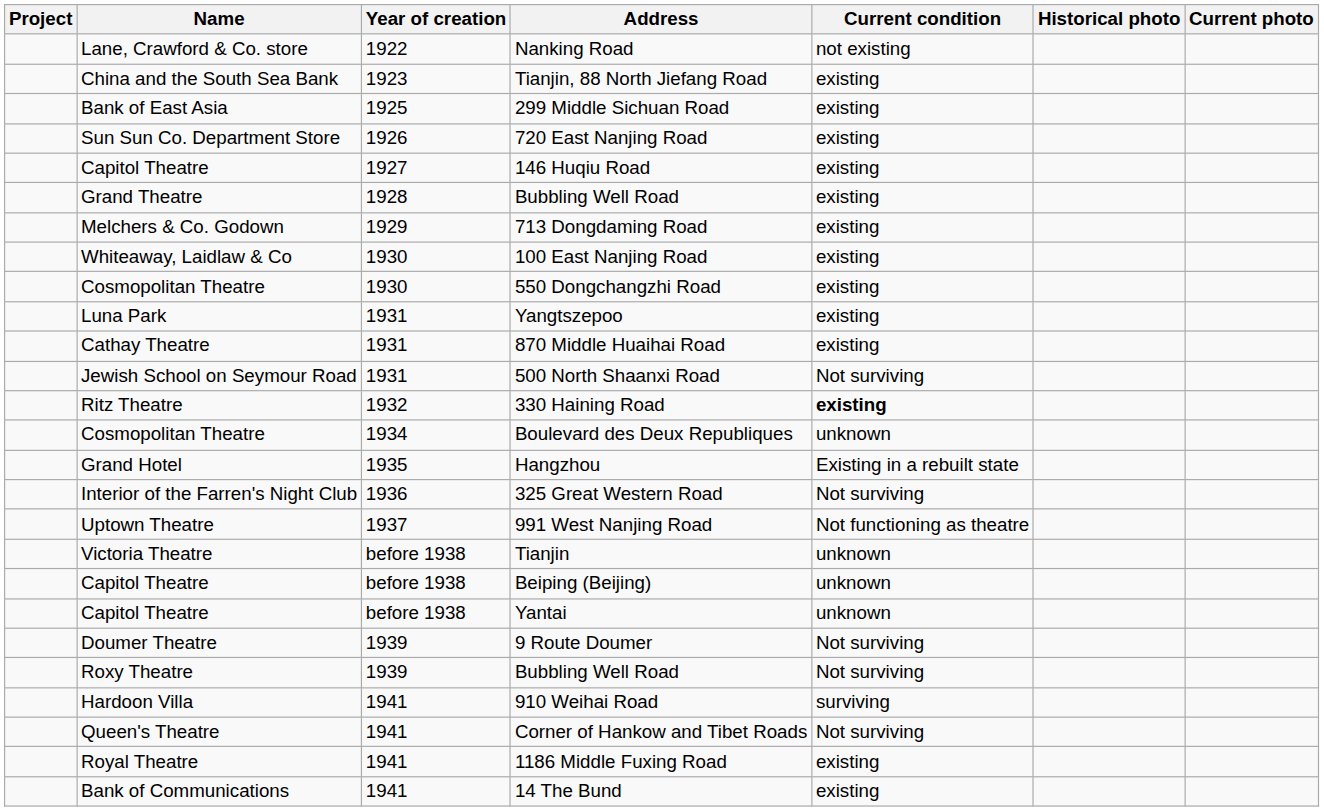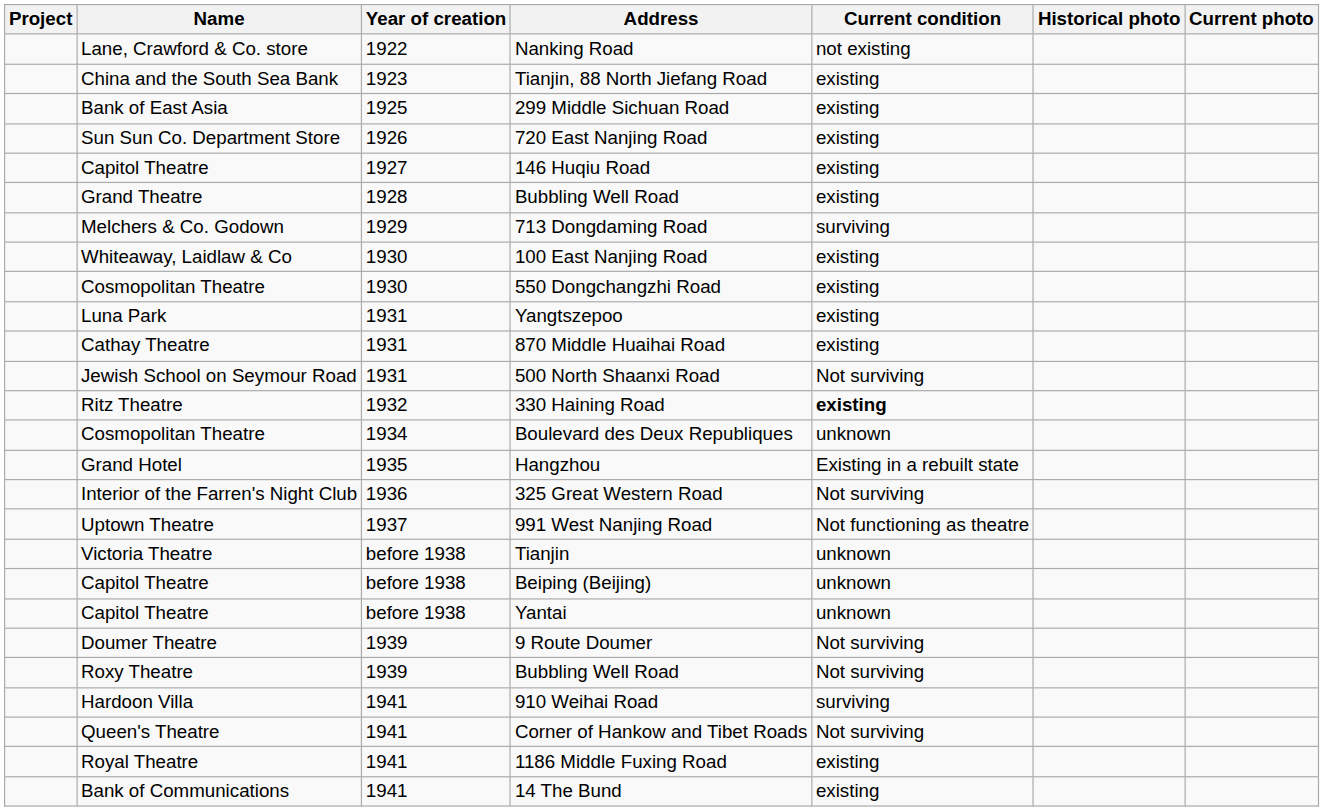 <table class="wikitable sortable">
 <tr>
 <th>Project</th>
 <th>Name</th>
 <th>Year of creation</th>
 <th>Address</th>
 <th>Current condition</th>
 <th>Historical photo</th>
 <th>Current photo</th>
 </tr>
 <tr>
 <td></td>
 <td>Lane, Crawford & Co. store</td>
 <td>1922</td>
 <td>Nanking Road</td>
 <td>not existing</td>
 <td></td>
 <td></td>
 </tr>
 <tr>
 <td></td>
 <td>China and the South Sea Bank</td>
 <td>1923</td>
 <td>Tianjin, 88 North Jiefang Road</td>
 <td>existing</td>
 <td></td>
 <td></td>
 </tr>
 <tr>
 <td></td>
 <td>Bank of East Asia</td>
 <td>1925</td>
 <td>299 Middle Sichuan Road</td>
 <td>existing</td>
 <td></td>
 <td></td>
 </tr>
 <tr>
 <td></td>
 <td>Sun Sun Co. Department Store</td>
 <td>1926</td>
 <td>720 East Nanjing Road</td>
 <td>existing</td>
 <td></td>
 <td></td>
 </tr>
 <tr>
 <td></td>
 <td>Capitol Theatre</td>
 <td>1927</td>
 <td>146 Huqiu Road</td>
 <td>existing</td>
 <td></td>
 <td></td>
 </tr>
 <tr>
 <td></td>
 <td>Grand Theatre</td>
 <td>1928</td>
 <td>Bubbling Well Road</td>
 <td>existing</td>
 <td></td>
 <td></td>
 </tr>
 <tr>
 <td></td>
 <td>Melchers & Co. Godown</td>
 <td>1929</td>
 <td>713 Dongdaming Road</td>
-<td>existing</td>
+<td>surviving</td>
 <td></td>
 <td></td>
 </tr>
 <tr>
 <td></td>
 <td>Whiteaway, Laidlaw & Co</td>
 <td>1930</td>
 <td>100 East Nanjing Road</td>
 <td>existing</td>
 <td></td>
 <td></td>
 </tr>
 <tr>
 <td></td>
 <td>Cosmopolitan Theatre</td>
 <td>1930</td>
 <td>550 Dongchangzhi Road</td>
 <td>existing</td>
 <td></td>
 <td></td>
 </tr>
 <tr>
 <td></td>
 <td>Luna Park</td>
 <td>1931</td>
 <td>Yangtszepoo</td>
 <td>existing</td>
 <td></td>
 <td></td>
 </tr>
 <tr>
 <td></td>
 <td>Cathay Theatre</td>
 <td>1931</td>
 <td>870 Middle Huaihai Road</td>
 <td>existing</td>
 <td></td>
 <td></td>
 </tr>
 <tr>
 <td></td>
 <td>Jewish School on Seymour Road</td>
 <td>1931</td>
 <td>500 North Shaanxi Road</td>
 <td>Not surviving</td>
 <td></td>
 <td></td>
 </tr>
 <tr>
 <td></td>
 <td>Ritz Theatre</td>
 <td>1932</td>
 <td>330 Haining Road</td>
 <td><strong>existing</strong></td>
 <td></td>
 <td></td>
 </tr>
 <tr>
 <td></td>
 <td>Cosmopolitan Theatre</td>
 <td>1934</td>
 <td>Boulevard des Deux Republiques</td>
 <td>unknown</td>
 <td></td>
 <td></td>
 </tr>
 <tr>
 <td></td>
 <td>Grand Hotel</td>
 <td>1935</td>
 <td>Hangzhou</td>
 <td>Existing in a rebuilt state</td>
 <td></td>
 <td></td>
 </tr>
 <tr>
 <td></td>
 <td>Interior of the Farren's Night Club</td>
 <td>1936</td>
 <td>325 Great Western Road</td>
 <td>Not surviving</td>
 <td></td>
 <td></td>
 </tr>
 <tr>
 <td></td>
 <td>Uptown Theatre</td>
 <td>1937</td>
 <td>991 West Nanjing Road</td>
 <td>Not functioning as theatre</td>
 <td></td>
 <td></td>
 </tr>
 <tr>
 <td></td>
 <td>Victoria Theatre</td>
 <td>before 1938</td>
 <td>Tianjin</td>
 <td>unknown</td>
 <td></td>
 <td></td>
 </tr>
 <tr>
 <td></td>
 <td>Capitol Theatre</td>
 <td>before 1938</td>
 <td>Beiping (Beijing)</td>
 <td>unknown</td>
 <td></td>
 <td></td>
 </tr>
 <tr>
 <td></td>
 <td>Capitol Theatre</td>
 <td>before 1938</td>
 <td>Yantai</td>
 <td>unknown</td>
 <td></td>
 <td></td>
 </tr>
 <tr>
 <td></td>
 <td>Doumer Theatre</td>
 <td>1939</td>
 <td>9 Route Doumer</td>
 <td>Not surviving</td>
 <td></td>
 <td></td>
 </tr>
 <tr>
 <td></td>
 <td>Roxy Theatre</td>
 <td>1939</td>
 <td>Bubbling Well Road</td>
 <td>Not surviving</td>
 <td></td>
 <td></td>
 </tr>
 <tr>
 <td></td>
 <td>Hardoon Villa</td>
 <td>1941</td>
 <td>910 Weihai Road</td>
 <td>surviving</td>
 <td></td>
 <td></td>
 </tr>
 <tr>
 <td></td>
 <td>Queen's Theatre</td>
 <td>1941</td>
 <td>Corner of Hankow and Tibet Roads</td>
 <td>Not surviving</td>
 <td></td>
 <td></td>
 </tr>
 <tr>
 <td></td>
 <td>Royal Theatre</td>
 <td>1941</td>
 <td>1186 Middle Fuxing Road</td>
 <td>existing</td>
 <td></td>
 <td></td>
 </tr>
 <tr>
 <td></td>
 <td>Bank of Communications</td>
 <td>1941</td>
 <td>14 The Bund</td>
 <td>existing</td>
 <td></td>
 <td></td>
 </tr>
 </table>
